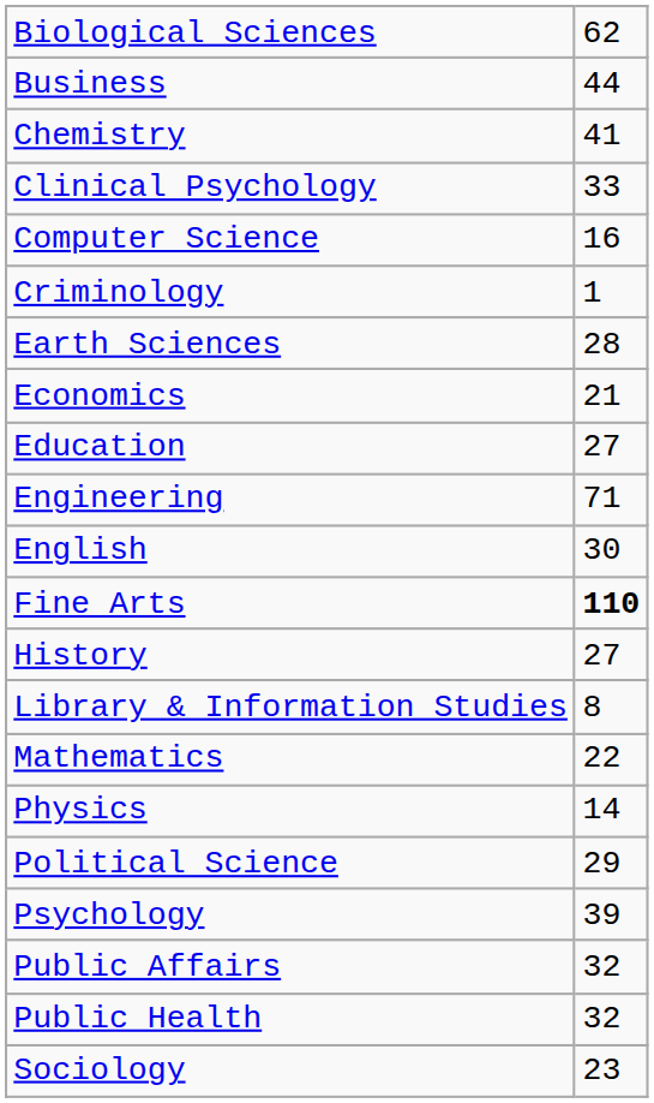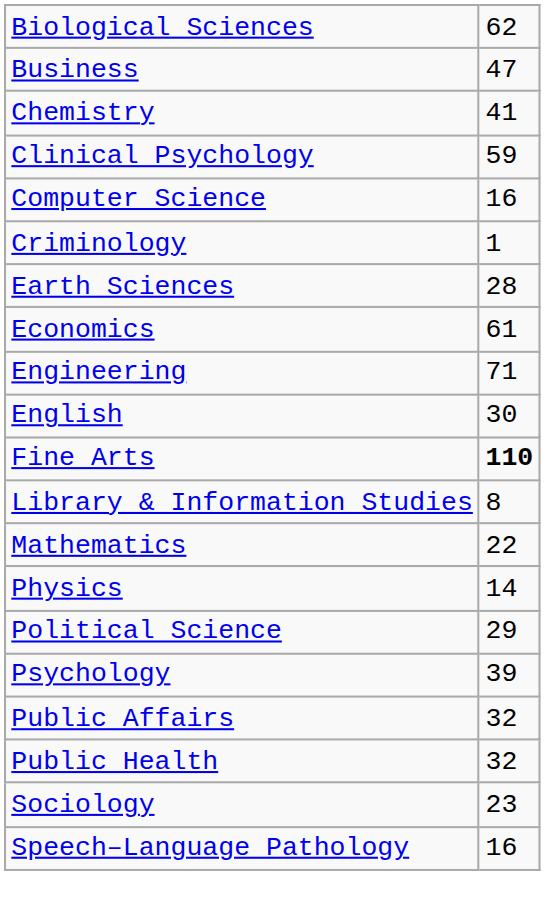 <table class="wikitable floatright">
 <tr>
 <td><a href='#'>Biological Sciences</a></td>
 <td>62</td>
 </tr>
 <tr>
 <td><a href='#'>Business</a></td>
-<td>44</td>
+<td>47</td>
 </tr>
 <tr>
 <td><a href='#'>Chemistry</a></td>
 <td>41</td>
 </tr>
 <tr>
 <td><a href='#'>Clinical Psychology</a></td>
-<td>33</td>
+<td>59</td>
 </tr>
 <tr>
 <td><a href='#'>Computer Science</a></td>
 <td>16</td>
 </tr>
 <tr>
 <td><a href='#'>Criminology</a></td>
 <td>1</td>
 </tr>
 <tr>
 <td><a href='#'>Earth Sciences</a></td>
 <td>28</td>
 </tr>
 <tr>
 <td><a href='#'>Economics</a></td>
-<td>21</td>
-</tr>
-<tr>
-<td><a href='#'>Education</a></td>
-<td>27</td>
+<td>61</td>
 </tr>
 <tr>
 <td><a href='#'>Engineering</a></td>
 <td>71</td>
 </tr>
 <tr>
 <td><a href='#'>English</a></td>
 <td>30</td>
 </tr>
 <tr>
 <td><a href='#'>Fine Arts</a></td>
 <td><strong>110</strong></td>
-</tr>
-<tr>
-<td><a href='#'>History</a></td>
-<td>27</td>
 </tr>
 <tr>
 <td><a href='#'>Library & Information Studies</a></td>
 <td>8</td>
 </tr>
 <tr>
 <td><a href='#'>Mathematics</a></td>
 <td>22</td>
 </tr>
 <tr>
 <td><a href='#'>Physics</a></td>
 <td>14</td>
 </tr>
 <tr>
 <td><a href='#'>Political Science</a></td>
 <td>29</td>
 </tr>
 <tr>
 <td><a href='#'>Psychology</a></td>
 <td>39</td>
 </tr>
 <tr>
 <td><a href='#'>Public Affairs</a></td>
 <td>32</td>
 </tr>
 <tr>
 <td><a href='#'>Public Health</a></td>
 <td>32</td>
 </tr>
 <tr>
 <td><a href='#'>Sociology</a></td>
 <td>23</td>
 </tr>
+<tr>
+<td><a href='#'>Speech–Language Pathology</a></td>
+<td>16</td>
+</tr>
 </table>
